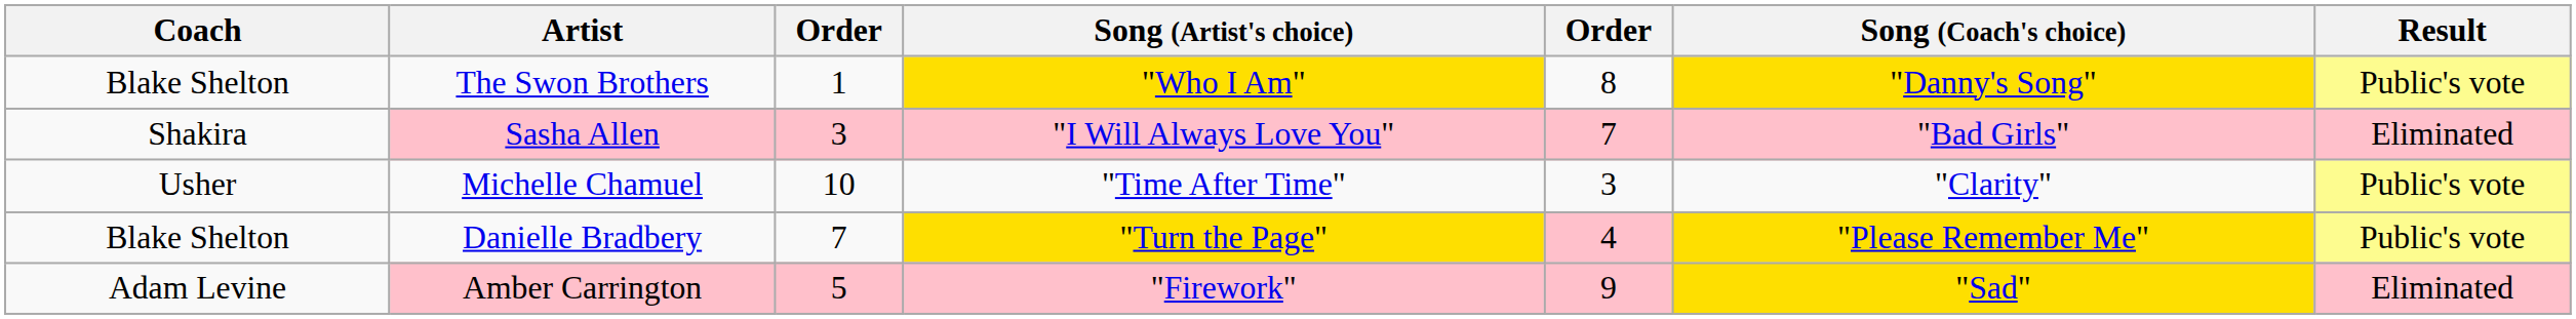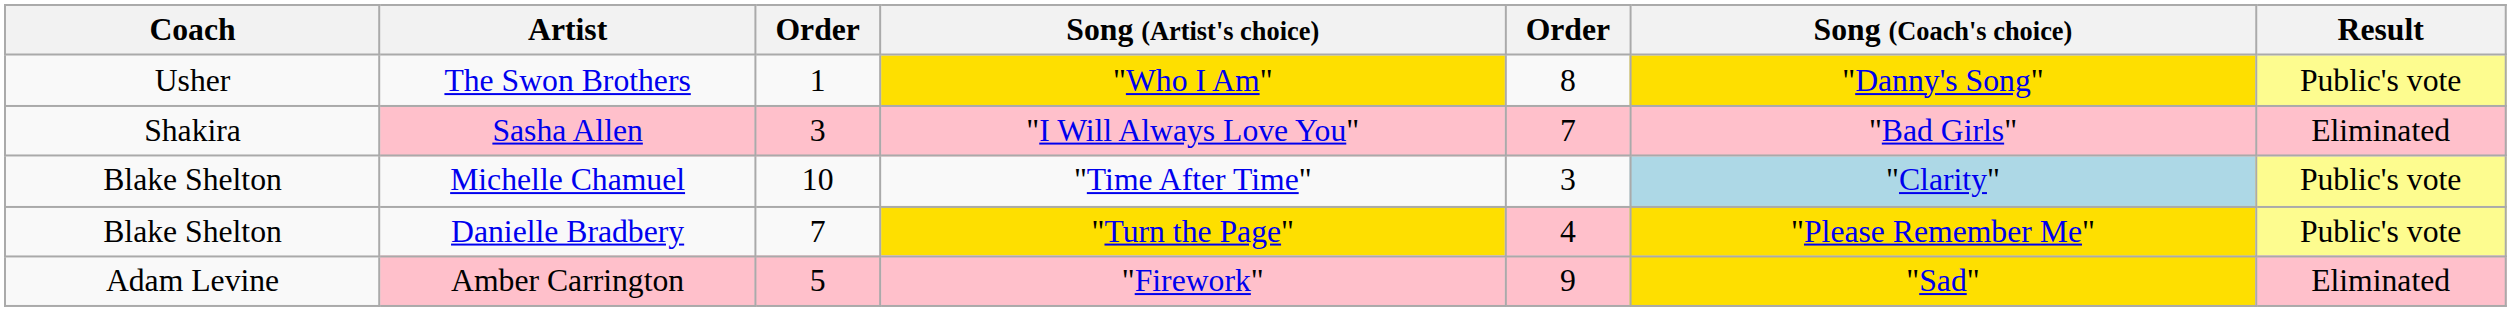 <table class="wikitable" style="text-align:center; width:100%;">
 <tr>
 <th style="width:15%;">Coach</th>
 <th style="width:15%;">Artist</th>
 <th style="width:05%;">Order</th>
 <th style="width:25%;">Song <small>(Artist's choice)</small></th>
 <th style="width:05%;">Order</th>
 <th style="width:25%;">Song <small>(Coach's choice)</small></th>
 <th style="width:10%;">Result</th>
 </tr>
 <tr>
-<td scope="row">Blake Shelton</td>
+<td scope="row">Usher</td>
 <td><a href='#'>The Swon Brothers</a></td>
 <td>1</td>
 <td style="background:#FEDF00;">"<a href='#'>Who I Am</a>"</td>
 <td>8</td>
 <td style="background:#FEDF00;">"<a href='#'>Danny's Song</a>"</td>
 <td style="background:#fdfc8f;">Public's vote</td>
 </tr>
 <tr>
 <td scope="row">Shakira</td>
 <td style="background:pink;"><a href='#'>Sasha Allen</a></td>
 <td style="background:pink;">3</td>
 <td style="background:pink;">"<a href='#'>I Will Always Love You</a>"</td>
 <td style="background:pink;">7</td>
 <td style="background:pink;">"<a href='#'>Bad Girls</a>"</td>
 <td style="background:pink;">Eliminated</td>
 </tr>
 <tr>
-<td scope="row">Usher</td>
+<td scope="row">Blake Shelton</td>
 <td><a href='#'>Michelle Chamuel</a></td>
 <td>10</td>
 <td>"<a href='#'>Time After Time</a>"</td>
 <td>3</td>
-<td>"<a href='#'>Clarity</a>"</td>
+<td style="background: lightblue;">"<a href='#'>Clarity</a>"</td>
 <td style="background:#fdfc8f;">Public's vote</td>
 </tr>
 <tr>
 <td scope="row">Blake Shelton</td>
 <td><a href='#'>Danielle Bradbery</a></td>
 <td>7</td>
 <td style="background:#FEDF00;">"<a href='#'>Turn the Page</a>"</td>
 <td style="background: pink;">4</td>
 <td style="background:#FEDF00;">"<a href='#'>Please Remember Me</a>"</td>
 <td style="background:#fdfc8f;">Public's vote</td>
 </tr>
 <tr>
 <td scope="row">Adam Levine</td>
 <td style="background:pink;">Amber Carrington</td>
 <td style="background:pink;">5</td>
 <td style="background:pink;">"<a href='#'>Firework</a>"</td>
 <td style="background:pink;">9</td>
 <td style="background:#FEDF00;">"<a href='#'>Sad</a>"</td>
 <td style="background:pink;">Eliminated</td>
 </tr>
 </table>
